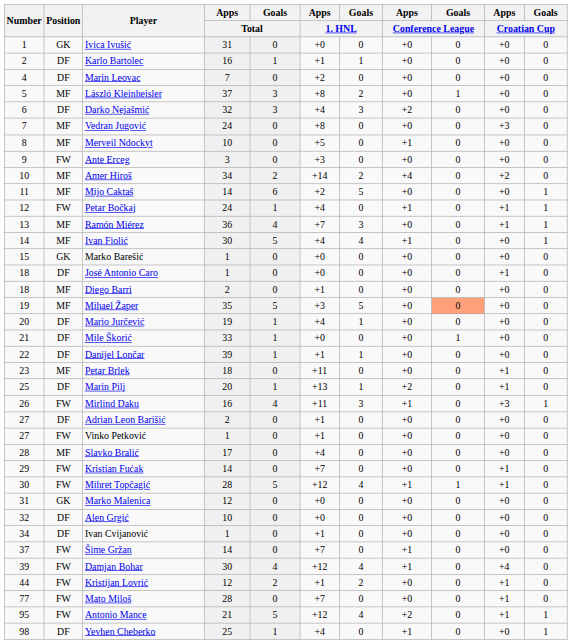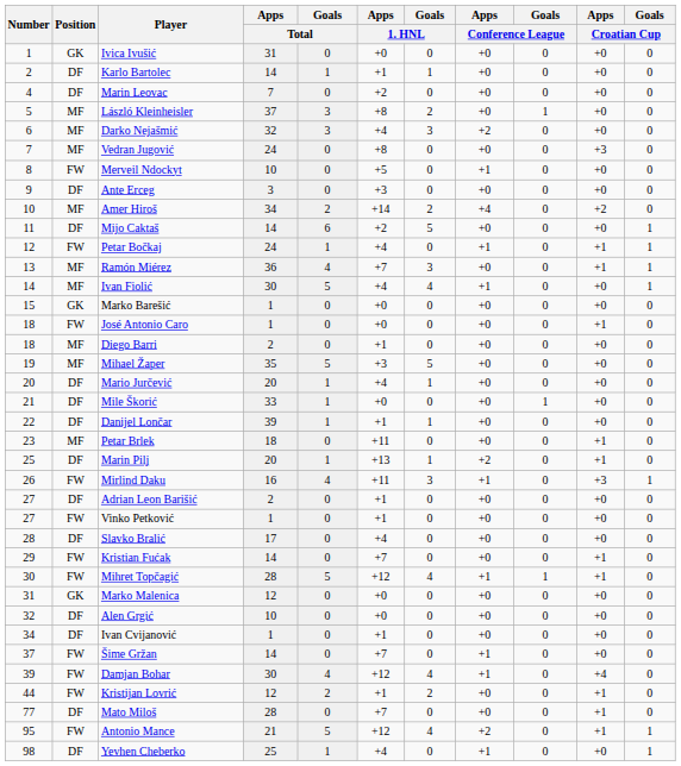 <table class="wikitable sortable" style="font-size: 95%; text-align: center;">
 <tr>
 <th width=40 rowspan="2" align="center">Number</th>
 <th width=40 rowspan="2" align="center">Position</th>
 <th width=180 rowspan="2" align="center">Player</th>
 <th>Apps</th>
 <th>Goals</th>
 <th>Apps</th>
 <th>Goals</th>
 <th>Apps</th>
 <th>Goals</th>
 <th>Apps</th>
 <th>Goals</th>
 </tr>
 <tr>
 <th class="unsortable" width=140 colspan="2" align="center">Total</th>
 <th class="unsortable" width=120 colspan="2" align="center"><a href='#'>1. HNL</a></th>
 <th class="unsortable" width=150 colspan="2" align="center"><a href='#'>Conference League</a></th>
 <th class="unsortable" width=120 colspan="2" align="center"><a href='#'>Croatian Cup</a></th>
 </tr>
 <tr>
 <td>1</td>
 <td>GK</td>
 <td style="text-align:left;"> <a href='#'>Ivica Ivušić</a></td>
 <td style="background: #F0F0F0">31</td>
 <td style="background: #F0F0F0">0</td>
 <td>+0</td>
 <td>0</td>
 <td>+0</td>
 <td>0</td>
 <td>+0</td>
 <td>0</td>
 </tr>
 <tr>
 <td>2</td>
 <td>DF</td>
 <td style="text-align:left;"> <a href='#'>Karlo Bartolec</a></td>
-<td style="background: #F0F0F0">16</td>
+<td style="background: #F0F0F0">14</td>
 <td style="background: #F0F0F0">1</td>
 <td>+1</td>
 <td>1</td>
 <td>+0</td>
 <td>0</td>
 <td>+0</td>
 <td>0</td>
 </tr>
 <tr>
 <td>4</td>
 <td>DF</td>
 <td style="text-align:left;"> <a href='#'>Marin Leovac</a></td>
 <td style="background: #F0F0F0">7</td>
 <td style="background: #F0F0F0">0</td>
 <td>+2</td>
 <td>0</td>
 <td>+0</td>
 <td>0</td>
 <td>+0</td>
 <td>0</td>
 </tr>
 <tr>
 <td>5</td>
 <td>MF</td>
 <td style="text-align:left;"> <a href='#'>László Kleinheisler</a></td>
 <td style="background: #F0F0F0">37</td>
 <td style="background: #F0F0F0">3</td>
 <td>+8</td>
 <td>2</td>
 <td>+0</td>
 <td>1</td>
 <td>+0</td>
 <td>0</td>
 </tr>
 <tr>
 <td>6</td>
-<td>DF</td>
+<td>MF</td>
 <td style="text-align:left;"> <a href='#'>Darko Nejašmić</a></td>
 <td style="background: #F0F0F0">32</td>
 <td style="background: #F0F0F0">3</td>
 <td>+4</td>
 <td>3</td>
 <td>+2</td>
 <td>0</td>
 <td>+0</td>
 <td>0</td>
 </tr>
 <tr>
 <td>7</td>
 <td>MF</td>
 <td style="text-align:left;"> <a href='#'>Vedran Jugović</a></td>
 <td style="background: #F0F0F0">24</td>
 <td style="background: #F0F0F0">0</td>
 <td>+8</td>
 <td>0</td>
 <td>+0</td>
 <td>0</td>
 <td>+3</td>
 <td>0</td>
 </tr>
 <tr>
 <td>8</td>
-<td>MF</td>
+<td>FW</td>
 <td style="text-align:left;"> <a href='#'>Merveil Ndockyt</a></td>
 <td style="background: #F0F0F0">10</td>
 <td style="background: #F0F0F0">0</td>
 <td>+5</td>
 <td>0</td>
 <td>+1</td>
 <td>0</td>
 <td>+0</td>
 <td>0</td>
 </tr>
 <tr>
 <td>9</td>
-<td>FW</td>
+<td>DF</td>
 <td style="text-align:left;"> <a href='#'>Ante Erceg</a></td>
 <td style="background: #F0F0F0">3</td>
 <td style="background: #F0F0F0">0</td>
 <td>+3</td>
 <td>0</td>
 <td>+0</td>
 <td>0</td>
 <td>+0</td>
 <td>0</td>
 </tr>
 <tr>
 <td>10</td>
 <td>MF</td>
 <td style="text-align:left;"> <a href='#'>Amer Hiroš</a></td>
 <td style="background: #F0F0F0">34</td>
 <td style="background: #F0F0F0">2</td>
 <td>+14</td>
 <td>2</td>
 <td>+4</td>
 <td>0</td>
 <td>+2</td>
 <td>0</td>
 </tr>
 <tr>
 <td>11</td>
-<td>MF</td>
+<td>DF</td>
 <td style="text-align:left;"> <a href='#'>Mijo Caktaš</a></td>
 <td style="background: #F0F0F0">14</td>
 <td style="background: #F0F0F0">6</td>
 <td>+2</td>
 <td>5</td>
 <td>+0</td>
 <td>0</td>
 <td>+0</td>
 <td>1</td>
 </tr>
 <tr>
 <td>12</td>
 <td>FW</td>
 <td style="text-align:left;"> <a href='#'>Petar Bočkaj</a></td>
 <td style="background: #F0F0F0">24</td>
 <td style="background: #F0F0F0">1</td>
 <td>+4</td>
 <td>0</td>
 <td>+1</td>
 <td>0</td>
 <td>+1</td>
 <td>1</td>
 </tr>
 <tr>
 <td>13</td>
 <td>MF</td>
 <td style="text-align:left;"> <a href='#'>Ramón Miérez</a></td>
 <td style="background: #F0F0F0">36</td>
 <td style="background: #F0F0F0">4</td>
 <td>+7</td>
 <td>3</td>
 <td>+0</td>
 <td>0</td>
 <td>+1</td>
 <td>1</td>
 </tr>
 <tr>
 <td>14</td>
 <td>MF</td>
 <td style="text-align:left;"> <a href='#'>Ivan Fiolić</a></td>
 <td style="background: #F0F0F0">30</td>
 <td style="background: #F0F0F0">5</td>
 <td>+4</td>
 <td>4</td>
 <td>+1</td>
 <td>0</td>
 <td>+0</td>
 <td>1</td>
 </tr>
 <tr>
 <td>15</td>
 <td>GK</td>
 <td style="text-align:left;"> Marko Barešić</td>
 <td style="background: #F0F0F0">1</td>
 <td style="background: #F0F0F0">0</td>
 <td>+0</td>
 <td>0</td>
 <td>+0</td>
 <td>0</td>
 <td>+0</td>
 <td>0</td>
 </tr>
 <tr>
 <td>18</td>
-<td>DF</td>
+<td>FW</td>
 <td style="text-align:left;"> <a href='#'>José Antonio Caro</a></td>
 <td style="background: #F0F0F0">1</td>
 <td style="background: #F0F0F0">0</td>
 <td>+0</td>
 <td>0</td>
 <td>+0</td>
 <td>0</td>
 <td>+1</td>
 <td>0</td>
 </tr>
 <tr>
 <td>18</td>
 <td>MF</td>
 <td style="text-align:left;"> <a href='#'>Diego Barri</a></td>
 <td style="background: #F0F0F0">2</td>
 <td style="background: #F0F0F0">0</td>
 <td>+1</td>
 <td>0</td>
 <td>+0</td>
 <td>0</td>
 <td>+0</td>
 <td>0</td>
 </tr>
 <tr>
 <td>19</td>
 <td>MF</td>
 <td style="text-align:left;"> <a href='#'>Mihael Žaper</a></td>
 <td style="background: #F0F0F0">35</td>
 <td style="background: #F0F0F0">5</td>
 <td>+3</td>
 <td>5</td>
 <td>+0</td>
-<td style="background: lightsalmon;">0</td>
+<td>0</td>
 <td>+0</td>
 <td>0</td>
 </tr>
 <tr>
 <td>20</td>
 <td>DF</td>
 <td style="text-align:left;"> <a href='#'>Mario Jurčević</a></td>
-<td style="background: #F0F0F0">19</td>
+<td style="background: #F0F0F0">20</td>
 <td style="background: #F0F0F0">1</td>
 <td>+4</td>
 <td>1</td>
 <td>+0</td>
 <td>0</td>
 <td>+0</td>
 <td>0</td>
 </tr>
 <tr>
 <td>21</td>
 <td>DF</td>
 <td style="text-align:left;"> <a href='#'>Mile Škorić</a></td>
 <td style="background: #F0F0F0">33</td>
 <td style="background: #F0F0F0">1</td>
 <td>+0</td>
 <td>0</td>
 <td>+0</td>
 <td>1</td>
 <td>+0</td>
 <td>0</td>
 </tr>
 <tr>
 <td>22</td>
 <td>DF</td>
 <td style="text-align:left;"> <a href='#'>Danijel Lončar</a></td>
 <td style="background: #F0F0F0">39</td>
 <td style="background: #F0F0F0">1</td>
 <td>+1</td>
 <td>1</td>
 <td>+0</td>
 <td>0</td>
 <td>+0</td>
 <td>0</td>
 </tr>
 <tr>
 <td>23</td>
 <td>MF</td>
 <td style="text-align:left;"> <a href='#'>Petar Brlek</a></td>
 <td style="background: #F0F0F0">18</td>
 <td style="background: #F0F0F0">0</td>
 <td>+11</td>
 <td>0</td>
 <td>+0</td>
 <td>0</td>
 <td>+1</td>
 <td>0</td>
 </tr>
 <tr>
 <td>25</td>
 <td>DF</td>
 <td style="text-align:left;"> <a href='#'>Marin Pilj</a></td>
 <td style="background: #F0F0F0">20</td>
 <td style="background: #F0F0F0">1</td>
 <td>+13</td>
 <td>1</td>
 <td>+2</td>
 <td>0</td>
 <td>+1</td>
 <td>0</td>
 </tr>
 <tr>
 <td>26</td>
 <td>FW</td>
 <td style="text-align:left;"> <a href='#'>Mirlind Daku</a></td>
 <td style="background: #F0F0F0">16</td>
 <td style="background: #F0F0F0">4</td>
 <td>+11</td>
 <td>3</td>
 <td>+1</td>
 <td>0</td>
 <td>+3</td>
 <td>1</td>
 </tr>
 <tr>
 <td>27</td>
 <td>DF</td>
 <td style="text-align:left;"> <a href='#'>Adrian Leon Barišić</a></td>
 <td style="background: #F0F0F0">2</td>
 <td style="background: #F0F0F0">0</td>
 <td>+1</td>
 <td>0</td>
 <td>+0</td>
 <td>0</td>
 <td>+0</td>
 <td>0</td>
 </tr>
 <tr>
 <td>27</td>
 <td>FW</td>
 <td style="text-align:left;"> Vinko Petković</td>
 <td style="background: #F0F0F0">1</td>
 <td style="background: #F0F0F0">0</td>
 <td>+1</td>
 <td>0</td>
 <td>+0</td>
 <td>0</td>
 <td>+0</td>
 <td>0</td>
 </tr>
 <tr>
 <td>28</td>
-<td>MF</td>
+<td>DF</td>
 <td style="text-align:left;"> <a href='#'>Slavko Bralić</a></td>
 <td style="background: #F0F0F0">17</td>
 <td style="background: #F0F0F0">0</td>
 <td>+4</td>
 <td>0</td>
 <td>+0</td>
 <td>0</td>
 <td>+0</td>
 <td>0</td>
 </tr>
 <tr>
 <td>29</td>
 <td>FW</td>
 <td style="text-align:left;"> <a href='#'>Kristian Fućak</a></td>
 <td style="background: #F0F0F0">14</td>
 <td style="background: #F0F0F0">0</td>
 <td>+7</td>
 <td>0</td>
 <td>+0</td>
 <td>0</td>
 <td>+1</td>
 <td>0</td>
 </tr>
 <tr>
 <td>30</td>
 <td>FW</td>
 <td style="text-align:left;"> <a href='#'>Mihret Topčagić</a></td>
 <td style="background: #F0F0F0">28</td>
 <td style="background: #F0F0F0">5</td>
 <td>+12</td>
 <td>4</td>
 <td>+1</td>
 <td>1</td>
 <td>+1</td>
 <td>0</td>
 </tr>
 <tr>
 <td>31</td>
 <td>GK</td>
 <td style="text-align:left;"> <a href='#'>Marko Malenica</a></td>
 <td style="background: #F0F0F0">12</td>
 <td style="background: #F0F0F0">0</td>
 <td>+0</td>
 <td>0</td>
 <td>+0</td>
 <td>0</td>
 <td>+0</td>
 <td>0</td>
 </tr>
 <tr>
 <td>32</td>
 <td>DF</td>
 <td style="text-align:left;"> <a href='#'>Alen Grgić</a></td>
 <td style="background: #F0F0F0">10</td>
 <td style="background: #F0F0F0">0</td>
 <td>+0</td>
 <td>0</td>
 <td>+0</td>
 <td>0</td>
 <td>+0</td>
 <td>0</td>
 </tr>
 <tr>
 <td>34</td>
 <td>DF</td>
 <td style="text-align:left;"> Ivan Cvijanović</td>
 <td style="background: #F0F0F0">1</td>
 <td style="background: #F0F0F0">0</td>
 <td>+1</td>
 <td>0</td>
 <td>+0</td>
 <td>0</td>
 <td>+0</td>
 <td>0</td>
 </tr>
 <tr>
 <td>37</td>
 <td>FW</td>
 <td style="text-align:left;"> <a href='#'>Šime Gržan</a></td>
 <td style="background: #F0F0F0">14</td>
 <td style="background: #F0F0F0">0</td>
 <td>+7</td>
 <td>0</td>
 <td>+1</td>
 <td>0</td>
 <td>+0</td>
 <td>0</td>
 </tr>
 <tr>
 <td>39</td>
 <td>FW</td>
 <td style="text-align:left;"> <a href='#'>Damjan Bohar</a></td>
 <td style="background: #F0F0F0">30</td>
 <td style="background: #F0F0F0">4</td>
 <td>+12</td>
 <td>4</td>
 <td>+1</td>
 <td>0</td>
 <td>+4</td>
 <td>0</td>
 </tr>
 <tr>
 <td>44</td>
 <td>FW</td>
 <td style="text-align:left;"> <a href='#'>Kristijan Lovrić</a></td>
 <td style="background: #F0F0F0">12</td>
 <td style="background: #F0F0F0">2</td>
 <td>+1</td>
 <td>2</td>
 <td>+0</td>
 <td>0</td>
 <td>+1</td>
 <td>0</td>
 </tr>
 <tr>
 <td>77</td>
-<td>FW</td>
+<td>DF</td>
 <td style="text-align:left;"> <a href='#'>Mato Miloš</a></td>
 <td style="background: #F0F0F0">28</td>
 <td style="background: #F0F0F0">0</td>
 <td>+7</td>
 <td>0</td>
 <td>+0</td>
 <td>0</td>
 <td>+1</td>
 <td>0</td>
 </tr>
 <tr>
 <td>95</td>
 <td>FW</td>
 <td style="text-align:left;"> <a href='#'>Antonio Mance</a></td>
 <td style="background: #F0F0F0">21</td>
 <td style="background: #F0F0F0">5</td>
 <td>+12</td>
 <td>4</td>
 <td>+2</td>
 <td>0</td>
 <td>+1</td>
 <td>1</td>
 </tr>
 <tr>
 <td>98</td>
 <td>DF</td>
 <td style="text-align:left;"> <a href='#'>Yevhen Cheberko</a></td>
 <td style="background: #F0F0F0">25</td>
 <td style="background: #F0F0F0">1</td>
 <td>+4</td>
 <td>0</td>
 <td>+1</td>
 <td>0</td>
 <td>+0</td>
 <td>1</td>
 </tr>
 </table>
